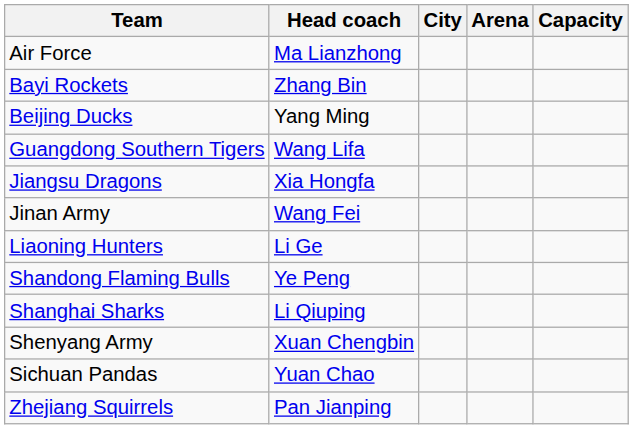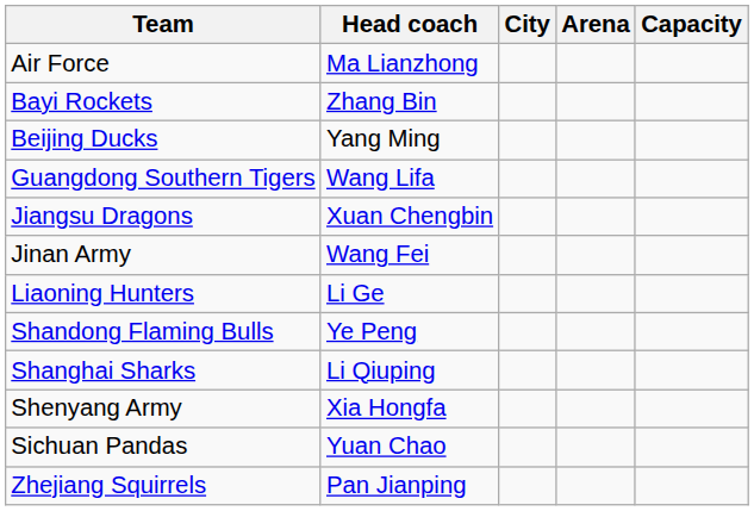 <table class="wikitable sortable">
 <tr>
 <th>Team</th>
 <th>Head coach</th>
 <th>City</th>
 <th>Arena</th>
 <th>Capacity</th>
 </tr>
 <tr>
 <td>Air Force</td>
 <td> <a href='#'>Ma Lianzhong</a></td>
 <td></td>
 <td></td>
 <td></td>
 </tr>
 <tr>
 <td><a href='#'>Bayi Rockets</a></td>
 <td> <a href='#'>Zhang Bin</a></td>
 <td></td>
 <td></td>
 <td></td>
 </tr>
 <tr>
 <td><a href='#'>Beijing Ducks</a></td>
 <td> Yang Ming</td>
 <td></td>
 <td></td>
 <td></td>
 </tr>
 <tr>
 <td><a href='#'>Guangdong Southern Tigers</a></td>
 <td> <a href='#'>Wang Lifa</a></td>
 <td></td>
 <td></td>
 <td></td>
 </tr>
 <tr>
 <td><a href='#'>Jiangsu Dragons</a></td>
-<td> <a href='#'>Xia Hongfa</a></td>
+<td> <a href='#'>Xuan Chengbin</a></td>
 <td></td>
 <td></td>
 <td></td>
 </tr>
 <tr>
 <td>Jinan Army</td>
 <td> <a href='#'>Wang Fei</a></td>
 <td></td>
 <td></td>
 <td></td>
 </tr>
 <tr>
 <td><a href='#'>Liaoning Hunters</a></td>
 <td> <a href='#'>Li Ge</a></td>
 <td></td>
 <td></td>
 <td></td>
 </tr>
 <tr>
 <td><a href='#'>Shandong Flaming Bulls</a></td>
 <td> <a href='#'>Ye Peng</a></td>
 <td></td>
 <td></td>
 <td></td>
 </tr>
 <tr>
 <td><a href='#'>Shanghai Sharks</a></td>
 <td> <a href='#'>Li Qiuping</a></td>
 <td></td>
 <td></td>
 <td></td>
 </tr>
 <tr>
 <td>Shenyang Army</td>
-<td> <a href='#'>Xuan Chengbin</a></td>
+<td> <a href='#'>Xia Hongfa</a></td>
 <td></td>
 <td></td>
 <td></td>
 </tr>
 <tr>
 <td>Sichuan Pandas</td>
 <td> <a href='#'>Yuan Chao</a></td>
 <td></td>
 <td></td>
 <td></td>
 </tr>
 <tr>
 <td><a href='#'>Zhejiang Squirrels</a></td>
 <td> <a href='#'>Pan Jianping</a></td>
 <td></td>
 <td></td>
 <td></td>
 </tr>
 </table>
